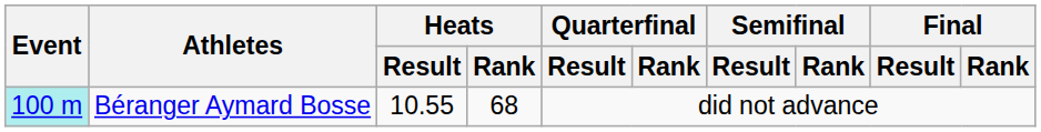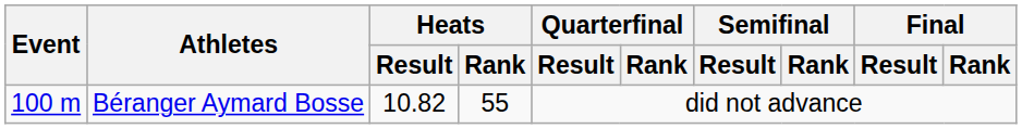 <table class="wikitable" border="1" style="font-size:90%">
 <tr>
 <th rowspan="2">Event</th>
 <th rowspan="2">Athletes</th>
 <th colspan="2">Heats</th>
 <th colspan="2">Quarterfinal</th>
 <th colspan="2">Semifinal</th>
 <th colspan="2">Final</th>
 </tr>
 <tr>
 <th>Result</th>
 <th>Rank</th>
 <th>Result</th>
 <th>Rank</th>
 <th>Result</th>
 <th>Rank</th>
 <th>Result</th>
 <th>Rank</th>
 </tr>
 <tr>
-<td style="background: paleturquoise;"><a href='#'>100 m</a></td>
+<td><a href='#'>100 m</a></td>
 <td><a href='#'>Béranger Aymard Bosse</a></td>
-<td align=center>10.55</td>
-<td align=center>68</td>
+<td align=center>10.82</td>
+<td align=center>55</td>
 <td align=center colspan=6>did not advance</td>
 </tr>
 </table>
